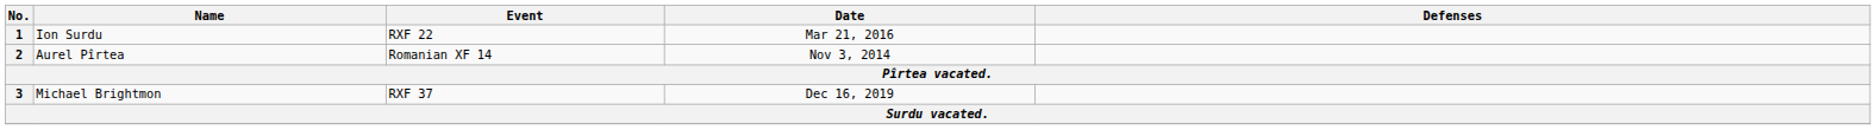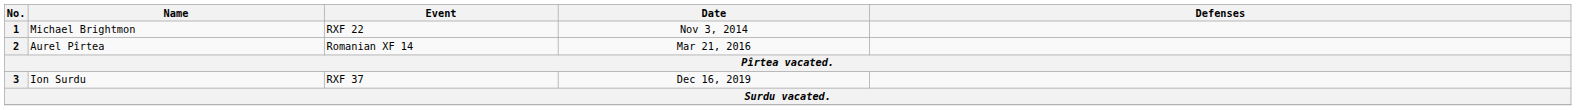 <table class="wikitable" width=100%>
 <tr>
 <th width=1%>No.</th>
 <th width=19%>Name</th>
 <th width=15%>Event</th>
 <th width=20%>Date</th>
 <th width=45%>Defenses</th>
 </tr>
 <tr>
 <th>1</th>
-<td> Ion Surdu <br></td>
+<td> Michael Brightmon <br></td>
 <td>RXF 22 <br></td>
-<td align=center>Mar 21, 2016</td>
+<td align=center>Nov 3, 2014</td>
 <td></td>
 </tr>
 <tr>
 <th>2</th>
 <td> Aurel Pîrtea</td>
 <td>Romanian XF 14 <br></td>
-<td align=center>Nov 3, 2014</td>
+<td align=center>Mar 21, 2016</td>
 <td></td>
 </tr>
 <tr>
 <th colspan=5 align=center><em>Pîrtea vacated.</em></th>
 </tr>
 <tr>
 <th>3</th>
-<td> Michael Brightmon <br></td>
+<td> Ion Surdu <br></td>
 <td>RXF 37 <br></td>
 <td align=center>Dec 16, 2019</td>
 <td></td>
 </tr>
 <tr>
 <th colspan=5 align=center><em>Surdu vacated.</em></th>
 </tr>
 <tr>
 </tr>
 </table>
